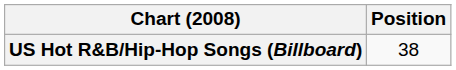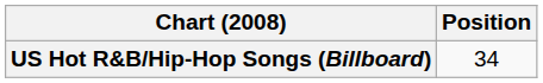 <table class="wikitable plainrowheaders" style="text-align:center">
 <tr>
 <th scope="col">Chart (2008)</th>
 <th scope="col">Position</th>
 </tr>
 <tr>
 <th scope="row">US Hot R&B/Hip-Hop Songs (<em>Billboard</em>)</th>
-<td>38</td>
+<td>34</td>
 </tr>
 </table>
